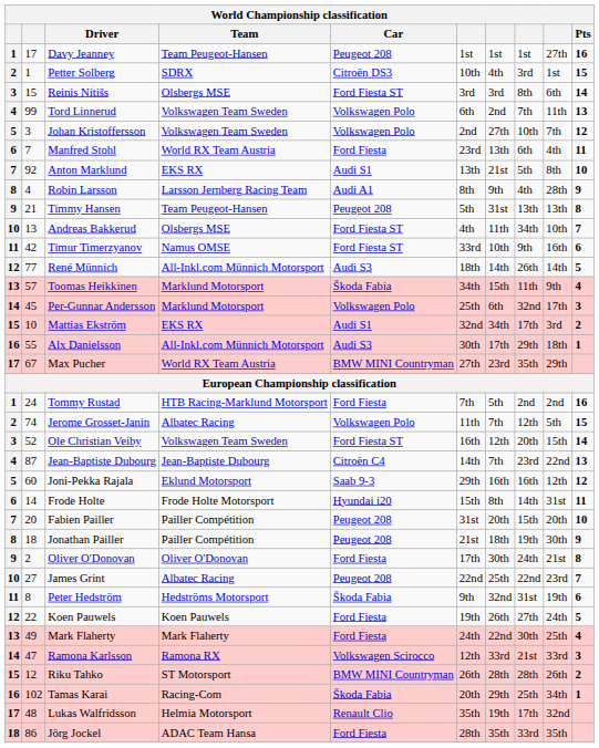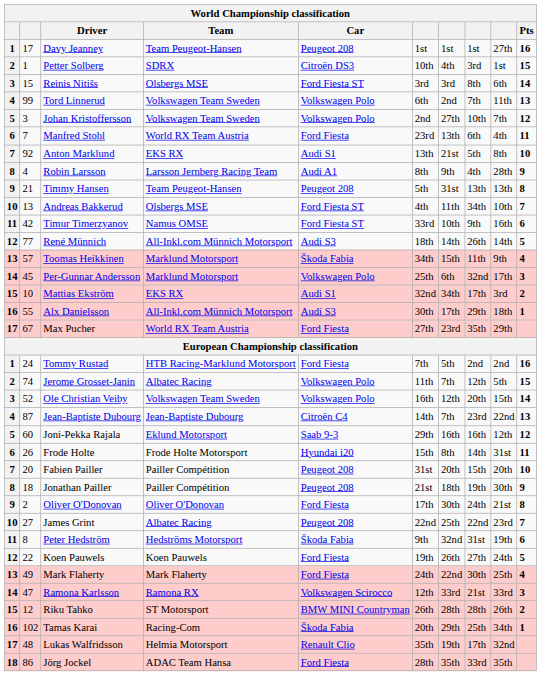 <table class=wikitable style="font-size:95%">
 <tr>
 <th colspan=10>World Championship classification</th>
 </tr>
 <tr>
 <th></th>
 <th></th>
 <th>Driver</th>
 <th>Team</th>
 <th>Car</th>
 <th></th>
 <th></th>
 <th></th>
 <th></th>
 <th>Pts</th>
 </tr>
 <tr>
 <th>1</th>
 <td>17</td>
 <td> <a href='#'>Davy Jeanney</a></td>
 <td><a href='#'>Team Peugeot-Hansen</a></td>
 <td><a href='#'>Peugeot 208</a></td>
 <td>1st</td>
 <td>1st</td>
 <td>1st</td>
 <td>27th</td>
 <td><strong>16</strong></td>
 </tr>
 <tr>
 <th>2</th>
 <td>1</td>
 <td> <a href='#'>Petter Solberg</a></td>
 <td><a href='#'>SDRX</a></td>
 <td><a href='#'>Citroën DS3</a></td>
 <td>10th</td>
 <td>4th</td>
 <td>3rd</td>
 <td>1st</td>
 <td><strong>15</strong></td>
 </tr>
 <tr>
 <th>3</th>
 <td>15</td>
 <td> <a href='#'>Reinis Nitišs</a></td>
 <td><a href='#'>Olsbergs MSE</a></td>
 <td><a href='#'>Ford Fiesta ST</a></td>
 <td>3rd</td>
 <td>3rd</td>
 <td>8th</td>
 <td>6th</td>
 <td><strong>14</strong></td>
 </tr>
 <tr>
 <th>4</th>
 <td>99</td>
 <td> <a href='#'>Tord Linnerud</a></td>
 <td><a href='#'>Volkswagen Team Sweden</a></td>
 <td><a href='#'>Volkswagen Polo</a></td>
 <td>6th</td>
 <td>2nd</td>
 <td>7th</td>
 <td>11th</td>
 <td><strong>13</strong></td>
 </tr>
 <tr>
 <th>5</th>
 <td>3</td>
 <td> <a href='#'>Johan Kristoffersson</a></td>
 <td><a href='#'>Volkswagen Team Sweden</a></td>
 <td><a href='#'>Volkswagen Polo</a></td>
 <td>2nd</td>
 <td>27th</td>
 <td>10th</td>
 <td>7th</td>
 <td><strong>12</strong></td>
 </tr>
 <tr>
 <th>6</th>
 <td>7</td>
 <td> <a href='#'>Manfred Stohl</a></td>
 <td><a href='#'>World RX Team Austria</a></td>
 <td><a href='#'>Ford Fiesta</a></td>
 <td>23rd</td>
 <td>13th</td>
 <td>6th</td>
 <td>4th</td>
 <td><strong>11</strong></td>
 </tr>
 <tr>
 <th>7</th>
 <td>92</td>
 <td> <a href='#'>Anton Marklund</a></td>
 <td><a href='#'>EKS RX</a></td>
 <td><a href='#'>Audi S1</a></td>
 <td>13th</td>
 <td>21st</td>
 <td>5th</td>
 <td>8th</td>
 <td><strong>10</strong></td>
 </tr>
 <tr>
 <th>8</th>
 <td>4</td>
 <td> <a href='#'>Robin Larsson</a></td>
 <td><a href='#'>Larsson Jernberg Racing Team</a></td>
 <td><a href='#'>Audi A1</a></td>
 <td>8th</td>
 <td>9th</td>
 <td>4th</td>
 <td>28th</td>
 <td><strong>9</strong></td>
 </tr>
 <tr>
 <th>9</th>
 <td>21</td>
 <td> <a href='#'>Timmy Hansen</a></td>
 <td><a href='#'>Team Peugeot-Hansen</a></td>
 <td><a href='#'>Peugeot 208</a></td>
 <td>5th</td>
 <td>31st</td>
 <td>13th</td>
 <td>13th</td>
 <td><strong>8</strong></td>
 </tr>
 <tr>
 <th>10</th>
 <td>13</td>
 <td> <a href='#'>Andreas Bakkerud</a></td>
 <td><a href='#'>Olsbergs MSE</a></td>
 <td><a href='#'>Ford Fiesta ST</a></td>
 <td>4th</td>
 <td>11th</td>
 <td>34th</td>
 <td>10th</td>
 <td><strong>7</strong></td>
 </tr>
 <tr>
 <th>11</th>
 <td>42</td>
 <td> <a href='#'>Timur Timerzyanov</a></td>
 <td><a href='#'>Namus OMSE</a></td>
 <td><a href='#'>Ford Fiesta ST</a></td>
 <td>33rd</td>
 <td>10th</td>
 <td>9th</td>
 <td>16th</td>
 <td><strong>6</strong></td>
 </tr>
 <tr>
 <th>12</th>
 <td>77</td>
 <td> <a href='#'>René Münnich</a></td>
 <td><a href='#'>All-Inkl.com Münnich Motorsport</a></td>
 <td><a href='#'>Audi S3</a></td>
 <td>18th</td>
 <td>14th</td>
 <td>26th</td>
 <td>14th</td>
 <td><strong>5</strong></td>
 </tr>
 <tr>
 <th style="background:#ffcccc;">13</th>
 <td style="background:#ffcccc;">57</td>
 <td style="background:#ffcccc;"> <a href='#'>Toomas Heikkinen</a></td>
 <td style="background:#ffcccc;"><a href='#'>Marklund Motorsport</a></td>
 <td style="background:#ffcccc;"><a href='#'>Škoda Fabia</a></td>
 <td style="background:#ffcccc;">34th</td>
 <td style="background:#ffcccc;">15th</td>
 <td style="background:#ffcccc;">11th</td>
 <td style="background:#ffcccc;">9th</td>
 <td style="background:#ffcccc;"><strong>4</strong></td>
 </tr>
 <tr>
 <th style="background:#ffcccc;">14</th>
 <td style="background:#ffcccc;">45</td>
 <td style="background:#ffcccc;"> <a href='#'>Per-Gunnar Andersson</a></td>
 <td style="background:#ffcccc;"><a href='#'>Marklund Motorsport</a></td>
 <td style="background:#ffcccc;"><a href='#'>Volkswagen Polo</a></td>
 <td style="background:#ffcccc;">25th</td>
 <td style="background:#ffcccc;">6th</td>
 <td style="background:#ffcccc;">32nd</td>
 <td style="background:#ffcccc;">17th</td>
 <td style="background:#ffcccc;"><strong>3</strong></td>
 </tr>
 <tr>
 <th style="background:#ffcccc;">15</th>
 <td style="background:#ffcccc;">10</td>
 <td style="background:#ffcccc;"> <a href='#'>Mattias Ekström</a></td>
 <td style="background:#ffcccc;"><a href='#'>EKS RX</a></td>
 <td style="background:#ffcccc;"><a href='#'>Audi S1</a></td>
 <td style="background:#ffcccc;">32nd</td>
 <td style="background:#ffcccc;">34th</td>
 <td style="background:#ffcccc;">17th</td>
 <td style="background:#ffcccc;">3rd</td>
 <td style="background:#ffcccc;"><strong>2</strong></td>
 </tr>
 <tr>
 <th style="background:#ffcccc;">16</th>
 <td style="background:#ffcccc;">55</td>
 <td style="background:#ffcccc;"> <a href='#'>Alx Danielsson</a></td>
 <td style="background:#ffcccc;"><a href='#'>All-Inkl.com Münnich Motorsport</a></td>
 <td style="background:#ffcccc;"><a href='#'>Audi S3</a></td>
 <td style="background:#ffcccc;">30th</td>
 <td style="background:#ffcccc;">17th</td>
 <td style="background:#ffcccc;">29th</td>
 <td style="background:#ffcccc;">18th</td>
 <td style="background:#ffcccc;"><strong>1</strong></td>
 </tr>
 <tr>
 <th style="background:#ffcccc;">17</th>
 <td style="background:#ffcccc;">67</td>
 <td style="background:#ffcccc;"> Max Pucher</td>
 <td style="background:#ffcccc;"><a href='#'>World RX Team Austria</a></td>
-<td style="background:#ffcccc;"><a href='#'>BMW MINI Countryman</a></td>
+<td style="background:#ffcccc;"><a href='#'>Ford Fiesta</a></td>
 <td style="background:#ffcccc;">27th</td>
 <td style="background:#ffcccc;">23rd</td>
 <td style="background:#ffcccc;">35th</td>
 <td style="background:#ffcccc;">29th</td>
 <td style="background:#ffcccc;"></td>
 </tr>
 <tr>
 <th colspan=10>European Championship classification</th>
 </tr>
 <tr>
 <th>1</th>
 <td>24</td>
 <td> <a href='#'>Tommy Rustad</a></td>
 <td><a href='#'>HTB Racing-Marklund Motorsport</a></td>
 <td><a href='#'>Ford Fiesta</a></td>
 <td>7th</td>
 <td>5th</td>
 <td>2nd</td>
 <td>2nd</td>
 <td><strong>16</strong></td>
 </tr>
 <tr>
 <th>2</th>
 <td>74</td>
 <td> <a href='#'>Jerome Grosset-Janin</a></td>
 <td><a href='#'>Albatec Racing</a></td>
 <td><a href='#'>Volkswagen Polo</a></td>
 <td>11th</td>
 <td>7th</td>
 <td>12th</td>
 <td>5th</td>
 <td><strong>15</strong></td>
 </tr>
 <tr>
 <th>3</th>
 <td>52</td>
 <td> <a href='#'>Ole Christian Veiby</a></td>
 <td><a href='#'>Volkswagen Team Sweden</a></td>
-<td><a href='#'>Ford Fiesta ST</a></td>
+<td><a href='#'>Volkswagen Polo</a></td>
 <td>16th</td>
 <td>12th</td>
 <td>20th</td>
 <td>15th</td>
 <td><strong>14</strong></td>
 </tr>
 <tr>
 <th>4</th>
 <td>87</td>
 <td> <a href='#'>Jean-Baptiste Dubourg</a></td>
 <td><a href='#'>Jean-Baptiste Dubourg</a></td>
 <td><a href='#'>Citroën C4</a></td>
 <td>14th</td>
 <td>7th</td>
 <td>23rd</td>
 <td>22nd</td>
 <td><strong>13</strong></td>
 </tr>
 <tr>
 <th>5</th>
 <td>60</td>
 <td> Joni-Pekka Rajala</td>
 <td><a href='#'>Eklund Motorsport</a></td>
 <td><a href='#'>Saab 9-3</a></td>
 <td>29th</td>
 <td>16th</td>
 <td>16th</td>
 <td>12th</td>
 <td><strong>12</strong></td>
 </tr>
 <tr>
 <th>6</th>
-<td>14</td>
+<td>26</td>
 <td> Frode Holte</td>
 <td>Frode Holte Motorsport</td>
 <td><a href='#'>Hyundai i20</a></td>
 <td>15th</td>
 <td>8th</td>
 <td>14th</td>
 <td>31st</td>
 <td><strong>11</strong></td>
 </tr>
 <tr>
 <th>7</th>
 <td>20</td>
 <td> Fabien Pailler</td>
 <td>Pailler Compétition</td>
 <td><a href='#'>Peugeot 208</a></td>
 <td>31st</td>
 <td>20th</td>
 <td>15th</td>
 <td>20th</td>
 <td><strong>10</strong></td>
 </tr>
 <tr>
 <th>8</th>
 <td>18</td>
 <td> Jonathan Pailler</td>
 <td>Pailler Compétition</td>
 <td><a href='#'>Peugeot 208</a></td>
 <td>21st</td>
 <td>18th</td>
 <td>19th</td>
 <td>30th</td>
 <td><strong>9</strong></td>
 </tr>
 <tr>
 <th>9</th>
 <td>2</td>
 <td> <a href='#'>Oliver O'Donovan</a></td>
 <td><a href='#'>Oliver O'Donovan</a></td>
 <td><a href='#'>Ford Fiesta</a></td>
 <td>17th</td>
 <td>30th</td>
 <td>24th</td>
 <td>21st</td>
 <td><strong>8</strong></td>
 </tr>
 <tr>
 <th>10</th>
 <td>27</td>
 <td> James Grint</td>
 <td><a href='#'>Albatec Racing</a></td>
 <td><a href='#'>Peugeot 208</a></td>
 <td>22nd</td>
 <td>25th</td>
 <td>22nd</td>
 <td>23rd</td>
 <td><strong>7</strong></td>
 </tr>
 <tr>
 <th>11</th>
 <td>8</td>
 <td> <a href='#'>Peter Hedström</a></td>
 <td><a href='#'>Hedströms Motorsport</a></td>
 <td><a href='#'>Škoda Fabia</a></td>
 <td>9th</td>
 <td>32nd</td>
 <td>31st</td>
 <td>19th</td>
 <td><strong>6</strong></td>
 </tr>
 <tr>
 <th>12</th>
 <td>22</td>
 <td> Koen Pauwels</td>
 <td>Koen Pauwels</td>
 <td><a href='#'>Ford Fiesta</a></td>
 <td>19th</td>
 <td>26th</td>
 <td>27th</td>
 <td>24th</td>
 <td><strong>5</strong></td>
 </tr>
 <tr>
 <th style="background:#ffcccc;">13</th>
 <td style="background:#ffcccc;">49</td>
 <td style="background:#ffcccc;"> Mark Flaherty</td>
 <td style="background:#ffcccc;">Mark Flaherty</td>
 <td style="background:#ffcccc;"><a href='#'>Ford Fiesta</a></td>
 <td style="background:#ffcccc;">24th</td>
 <td style="background:#ffcccc;">22nd</td>
 <td style="background:#ffcccc;">30th</td>
 <td style="background:#ffcccc;">25th</td>
 <td style="background:#ffcccc;"><strong>4</strong></td>
 </tr>
 <tr>
 <th style="background:#ffcccc;">14</th>
 <td style="background:#ffcccc;">47</td>
 <td style="background:#ffcccc;"> <a href='#'>Ramona Karlsson</a></td>
 <td style="background:#ffcccc;"><a href='#'>Ramona RX</a></td>
 <td style="background:#ffcccc;"><a href='#'>Volkswagen Scirocco</a></td>
 <td style="background:#ffcccc;">12th</td>
 <td style="background:#ffcccc;">33rd</td>
 <td style="background:#ffcccc;">21st</td>
 <td style="background:#ffcccc;">33rd</td>
 <td style="background:#ffcccc;"><strong>3</strong></td>
 </tr>
 <tr>
 <th style="background:#ffcccc;">15</th>
 <td style="background:#ffcccc;">12</td>
 <td style="background:#ffcccc;"> Riku Tahko</td>
 <td style="background:#ffcccc;">ST Motorsport</td>
 <td style="background:#ffcccc;"><a href='#'>BMW MINI Countryman</a></td>
 <td style="background:#ffcccc;">26th</td>
 <td style="background:#ffcccc;">28th</td>
 <td style="background:#ffcccc;">28th</td>
 <td style="background:#ffcccc;">26th</td>
 <td style="background:#ffcccc;"><strong>2</strong></td>
 </tr>
 <tr>
 <th style="background:#ffcccc;">16</th>
 <td style="background:#ffcccc;">102</td>
 <td style="background:#ffcccc;"> Tamas Karai</td>
 <td style="background:#ffcccc;">Racing-Com</td>
 <td style="background:#ffcccc;"><a href='#'>Škoda Fabia</a></td>
 <td style="background:#ffcccc;">20th</td>
 <td style="background:#ffcccc;">29th</td>
 <td style="background:#ffcccc;">25th</td>
 <td style="background:#ffcccc;">34th</td>
 <td style="background:#ffcccc;"><strong>1</strong></td>
 </tr>
 <tr>
 <th style="background:#ffcccc;">17</th>
 <td style="background:#ffcccc;">48</td>
 <td style="background:#ffcccc;"> Lukas Walfridsson</td>
 <td style="background:#ffcccc;">Helmia Motorsport</td>
 <td style="background:#ffcccc;"><a href='#'>Renault Clio</a></td>
 <td style="background:#ffcccc;">35th</td>
 <td style="background:#ffcccc;">19th</td>
 <td style="background:#ffcccc;">17th</td>
 <td style="background:#ffcccc;">32nd</td>
 <td style="background:#ffcccc;"></td>
 </tr>
 <tr>
 <th style="background:#ffcccc;">18</th>
 <td style="background:#ffcccc;">86</td>
 <td style="background:#ffcccc;"> Jörg Jockel</td>
 <td style="background:#ffcccc;">ADAC Team Hansa</td>
 <td style="background:#ffcccc;"><a href='#'>Ford Fiesta</a></td>
 <td style="background:#ffcccc;">28th</td>
 <td style="background:#ffcccc;">35th</td>
 <td style="background:#ffcccc;">33rd</td>
 <td style="background:#ffcccc;">35th</td>
 <td style="background:#ffcccc;"></td>
 </tr>
 </table>
